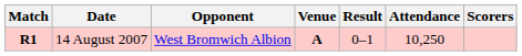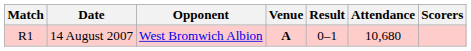 <table class="wikitable" style="font-size:100%; text-align:center">
 <tr>
 <th>Match</th>
 <th>Date</th>
 <th>Opponent</th>
 <th>Venue</th>
 <th>Result</th>
 <th>Attendance</th>
 <th>Scorers</th>
 </tr>
 <tr style="background: #FFCCCC;">
-<td><strong>R1</strong></td>
+<td>R1</td>
 <td>14 August 2007</td>
 <td><a href='#'>West Bromwich Albion</a></td>
 <td><strong>A</strong></td>
 <td>0–1</td>
-<td>10,250</td>
+<td>10,680</td>
 <td></td>
 </tr>
 </table>
